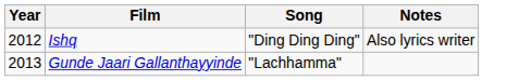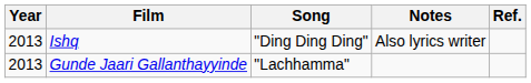 <table class="wikitable sortable">
 <tr>
 <th>Year</th>
 <th>Film</th>
 <th>Song</th>
 <th>Notes</th>
+<th class="unsortable">Ref.</th>
 </tr>
 <tr>
-<td>2012</td>
+<td>2013</td>
 <td><em><a href='#'>Ishq</a></em></td>
 <td>"Ding Ding Ding"</td>
 <td>Also lyrics writer</td>
+<td></td>
 </tr>
 <tr>
 <td>2013</td>
 <td><em><a href='#'>Gunde Jaari Gallanthayyinde</a></em></td>
 <td>"Lachhamma"</td>
 <td></td>
+<td></td>
 </tr>
 </table>
